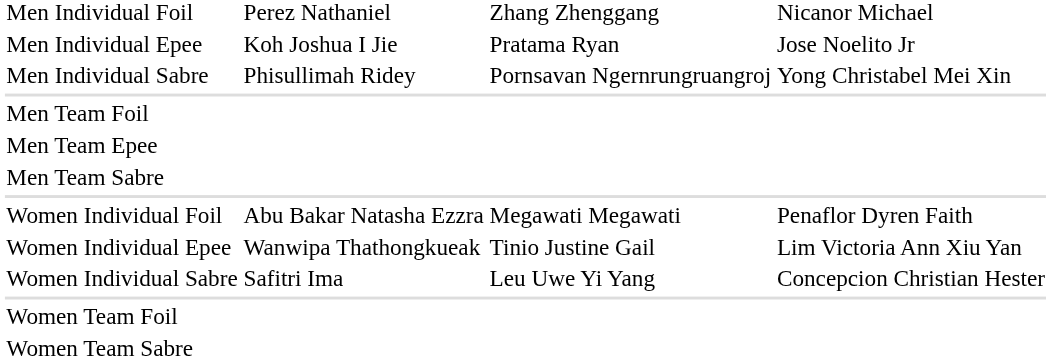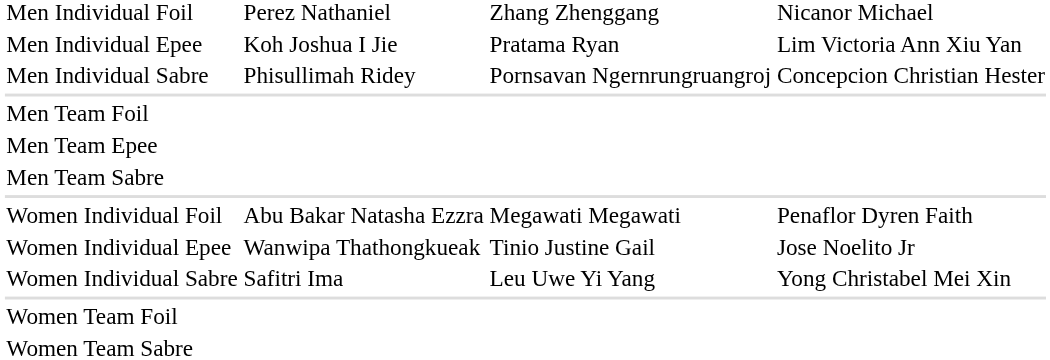 <table>
 <tr>
 <td>Men Individual Foil</td>
 <td>Perez Nathaniel<br></td>
 <td>Zhang Zhenggang<br></td>
 <td>Nicanor Michael<br></td>
 </tr>
 <tr>
 <td>Men Individual Epee</td>
 <td>Koh Joshua I Jie<br></td>
 <td>Pratama Ryan<br></td>
-<td>Jose Noelito Jr<br></td>
+<td>Lim Victoria Ann Xiu Yan<br></td>
 </tr>
 <tr>
 <td>Men Individual Sabre</td>
 <td>Phisullimah Ridey<br></td>
 <td>Pornsavan Ngernrungruangroj<br></td>
-<td>Yong Christabel Mei Xin<br></td>
+<td>Concepcion Christian Hester<br></td>
 </tr>
 <tr bgcolor=#DDDDDD>
 <td colspan=7></td>
 </tr>
 <tr>
 <td>Men Team Foil</td>
 <td></td>
 <td></td>
 <td></td>
 </tr>
 <tr>
 <td>Men Team Epee</td>
 <td></td>
 <td></td>
 <td></td>
 </tr>
 <tr>
 <td>Men Team Sabre</td>
 <td></td>
 <td></td>
 <td></td>
 </tr>
 <tr bgcolor=#DDDDDD>
 <td colspan=7></td>
 </tr>
 <tr>
 <td>Women Individual Foil</td>
 <td>Abu Bakar Natasha Ezzra<br></td>
 <td>Megawati Megawati<br></td>
 <td>Penaflor Dyren Faith<br></td>
 </tr>
 <tr>
 <td>Women Individual Epee</td>
 <td>Wanwipa Thathongkueak<br></td>
 <td>Tinio Justine Gail<br></td>
-<td>Lim Victoria Ann Xiu Yan<br></td>
+<td>Jose Noelito Jr<br></td>
 </tr>
 <tr>
 <td>Women Individual Sabre</td>
 <td>Safitri Ima<br></td>
 <td>Leu Uwe Yi Yang<br></td>
-<td>Concepcion Christian Hester<br></td>
+<td>Yong Christabel Mei Xin<br></td>
 </tr>
 <tr bgcolor=#DDDDDD>
 <td colspan=7></td>
 </tr>
 <tr>
 <td>Women Team Foil</td>
 <td></td>
 <td></td>
 <td></td>
 </tr>
 <tr>
 <td>Women Team Sabre</td>
 <td></td>
 <td></td>
 <td></td>
 </tr>
 </table>
